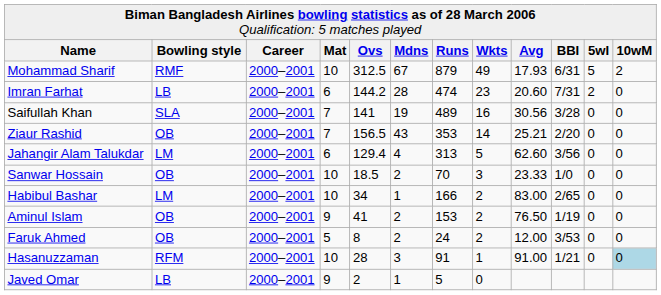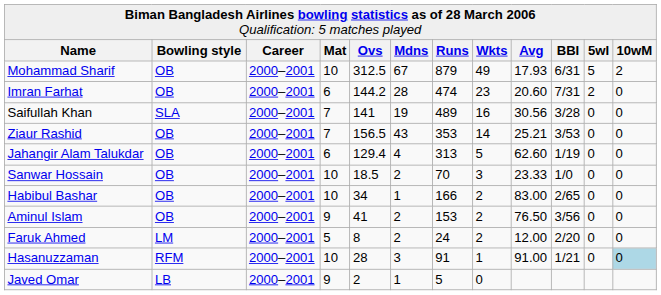 <table class="wikitable" width="90%">
 <tr>
 <td style="text-align:center; background:#efefef;" colspan="12"><strong>Biman Bangladesh Airlines <a href='#'>bowling</a> <a href='#'>statistics</a> as of 28 March 2006</strong><br><em>Qualification: 5 matches played</em></td>
 </tr>
 <tr>
 <th>Name</th>
 <th>Bowling style</th>
 <th>Career</th>
 <th>Mat</th>
 <th><a href='#'>Ovs</a></th>
 <th><a href='#'>Mdns</a></th>
 <th><a href='#'>Runs</a></th>
 <th><a href='#'>Wkts</a></th>
 <th><a href='#'>Avg</a></th>
 <th>BBI</th>
 <th>5wI</th>
 <th>10wM</th>
 </tr>
 <tr>
 <td><a href='#'>Mohammad Sharif</a></td>
-<td><a href='#'>RMF</a></td>
+<td><a href='#'>OB</a></td>
 <td><a href='#'>2000</a>–<a href='#'>2001</a></td>
 <td>10</td>
 <td>312.5</td>
 <td>67</td>
 <td>879</td>
 <td>49</td>
 <td>17.93</td>
 <td>6/31</td>
 <td>5</td>
 <td>2</td>
 </tr>
 <tr>
 <td><a href='#'>Imran Farhat</a></td>
-<td><a href='#'>LB</a></td>
+<td><a href='#'>OB</a></td>
 <td><a href='#'>2000</a>–<a href='#'>2001</a></td>
 <td>6</td>
 <td>144.2</td>
 <td>28</td>
 <td>474</td>
 <td>23</td>
 <td>20.60</td>
 <td>7/31</td>
 <td>2</td>
 <td>0</td>
 </tr>
 <tr>
 <td>Saifullah Khan</td>
 <td><a href='#'>SLA</a></td>
 <td><a href='#'>2000</a>–<a href='#'>2001</a></td>
 <td>7</td>
 <td>141</td>
 <td>19</td>
 <td>489</td>
 <td>16</td>
 <td>30.56</td>
 <td>3/28</td>
 <td>0</td>
 <td>0</td>
 </tr>
 <tr>
 <td><a href='#'>Ziaur Rashid</a></td>
 <td><a href='#'>OB</a></td>
 <td><a href='#'>2000</a>–<a href='#'>2001</a></td>
 <td>7</td>
 <td>156.5</td>
 <td>43</td>
 <td>353</td>
 <td>14</td>
 <td>25.21</td>
-<td>2/20</td>
+<td>3/53</td>
 <td>0</td>
 <td>0</td>
 </tr>
 <tr>
 <td><a href='#'>Jahangir Alam Talukdar</a></td>
-<td><a href='#'>LM</a></td>
+<td><a href='#'>OB</a></td>
 <td><a href='#'>2000</a>–<a href='#'>2001</a></td>
 <td>6</td>
 <td>129.4</td>
 <td>4</td>
 <td>313</td>
 <td>5</td>
 <td>62.60</td>
-<td>3/56</td>
+<td>1/19</td>
 <td>0</td>
 <td>0</td>
 </tr>
 <tr>
 <td><a href='#'>Sanwar Hossain</a></td>
 <td><a href='#'>OB</a></td>
 <td><a href='#'>2000</a>–<a href='#'>2001</a></td>
 <td>10</td>
 <td>18.5</td>
 <td>2</td>
 <td>70</td>
 <td>3</td>
 <td>23.33</td>
 <td>1/0</td>
 <td>0</td>
 <td>0</td>
 </tr>
 <tr>
 <td><a href='#'>Habibul Bashar</a></td>
-<td><a href='#'>LM</a></td>
+<td><a href='#'>OB</a></td>
 <td><a href='#'>2000</a>–<a href='#'>2001</a></td>
 <td>10</td>
 <td>34</td>
 <td>1</td>
 <td>166</td>
 <td>2</td>
 <td>83.00</td>
 <td>2/65</td>
 <td>0</td>
 <td>0</td>
 </tr>
 <tr>
 <td><a href='#'>Aminul Islam</a></td>
 <td><a href='#'>OB</a></td>
 <td><a href='#'>2000</a>–<a href='#'>2001</a></td>
 <td>9</td>
 <td>41</td>
 <td>2</td>
 <td>153</td>
 <td>2</td>
 <td>76.50</td>
-<td>1/19</td>
+<td>3/56</td>
 <td>0</td>
 <td>0</td>
 </tr>
 <tr>
 <td><a href='#'>Faruk Ahmed</a></td>
-<td><a href='#'>OB</a></td>
+<td><a href='#'>LM</a></td>
 <td><a href='#'>2000</a>–<a href='#'>2001</a></td>
 <td>5</td>
 <td>8</td>
 <td>2</td>
 <td>24</td>
 <td>2</td>
 <td>12.00</td>
-<td>3/53</td>
+<td>2/20</td>
 <td>0</td>
 <td>0</td>
 </tr>
 <tr>
 <td><a href='#'>Hasanuzzaman</a></td>
 <td><a href='#'>RFM</a></td>
 <td><a href='#'>2000</a>–<a href='#'>2001</a></td>
 <td>10</td>
 <td>28</td>
 <td>3</td>
 <td>91</td>
 <td>1</td>
 <td>91.00</td>
 <td>1/21</td>
 <td>0</td>
 <td style="background: lightblue;">0</td>
 </tr>
 <tr>
 <td><a href='#'>Javed Omar</a></td>
 <td><a href='#'>LB</a></td>
 <td><a href='#'>2000</a>–<a href='#'>2001</a></td>
 <td>9</td>
 <td>2</td>
 <td>1</td>
 <td>5</td>
 <td>0</td>
 <td></td>
 <td></td>
 <td></td>
 <td></td>
 </tr>
 </table>
